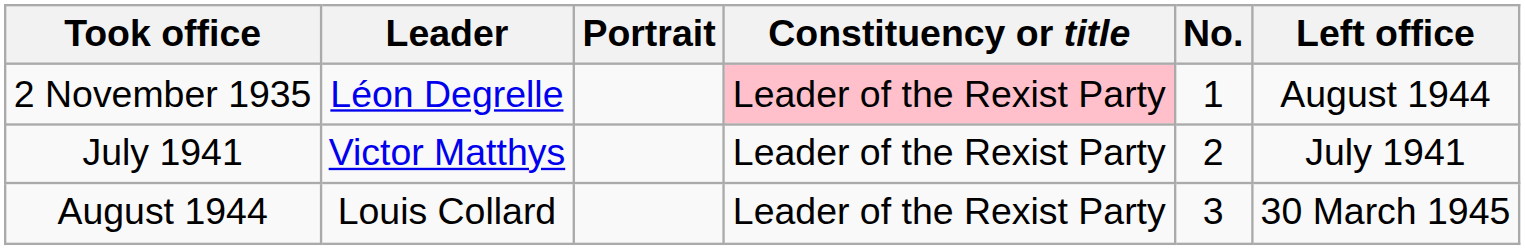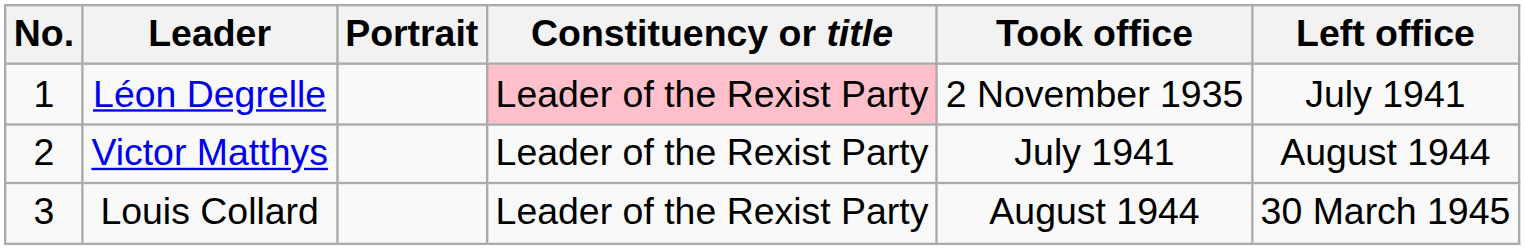 <table class="wikitable" style="text-align:center">
 <tr>
-<th>Took office</th>
+<th>No.</th>
 <th>Leader<br></th>
 <th class="unsortable">Portrait</th>
 <th>Constituency or <em>title</em></th>
-<th>No.</th>
+<th>Took office</th>
 <th>Left office</th>
 </tr>
 <tr>
-<td>2 November 1935</td>
+<td>1</td>
 <td><a href='#'>Léon Degrelle</a> </td>
 <td></td>
 <td style="background: pink;">Leader of the Rexist Party</td>
-<td>1</td>
+<td>2 November 1935</td>
+<td>July 1941</td>
+</tr>
+<tr>
+<td>2</td>
+<td><a href='#'>Victor Matthys</a> </td>
+<td></td>
+<td>Leader of the Rexist Party</td>
+<td>July 1941</td>
 <td>August 1944</td>
 </tr>
 <tr>
-<td>July 1941</td>
-<td><a href='#'>Victor Matthys</a> </td>
-<td></td>
-<td>Leader of the Rexist Party</td>
-<td>2</td>
-<td>July 1941</td>
-</tr>
-<tr>
-<td>August 1944</td>
+<td>3</td>
 <td>Louis Collard </td>
 <td></td>
 <td>Leader of the Rexist Party</td>
-<td>3</td>
+<td>August 1944</td>
 <td>30 March 1945</td>
 </tr>
 </table>
